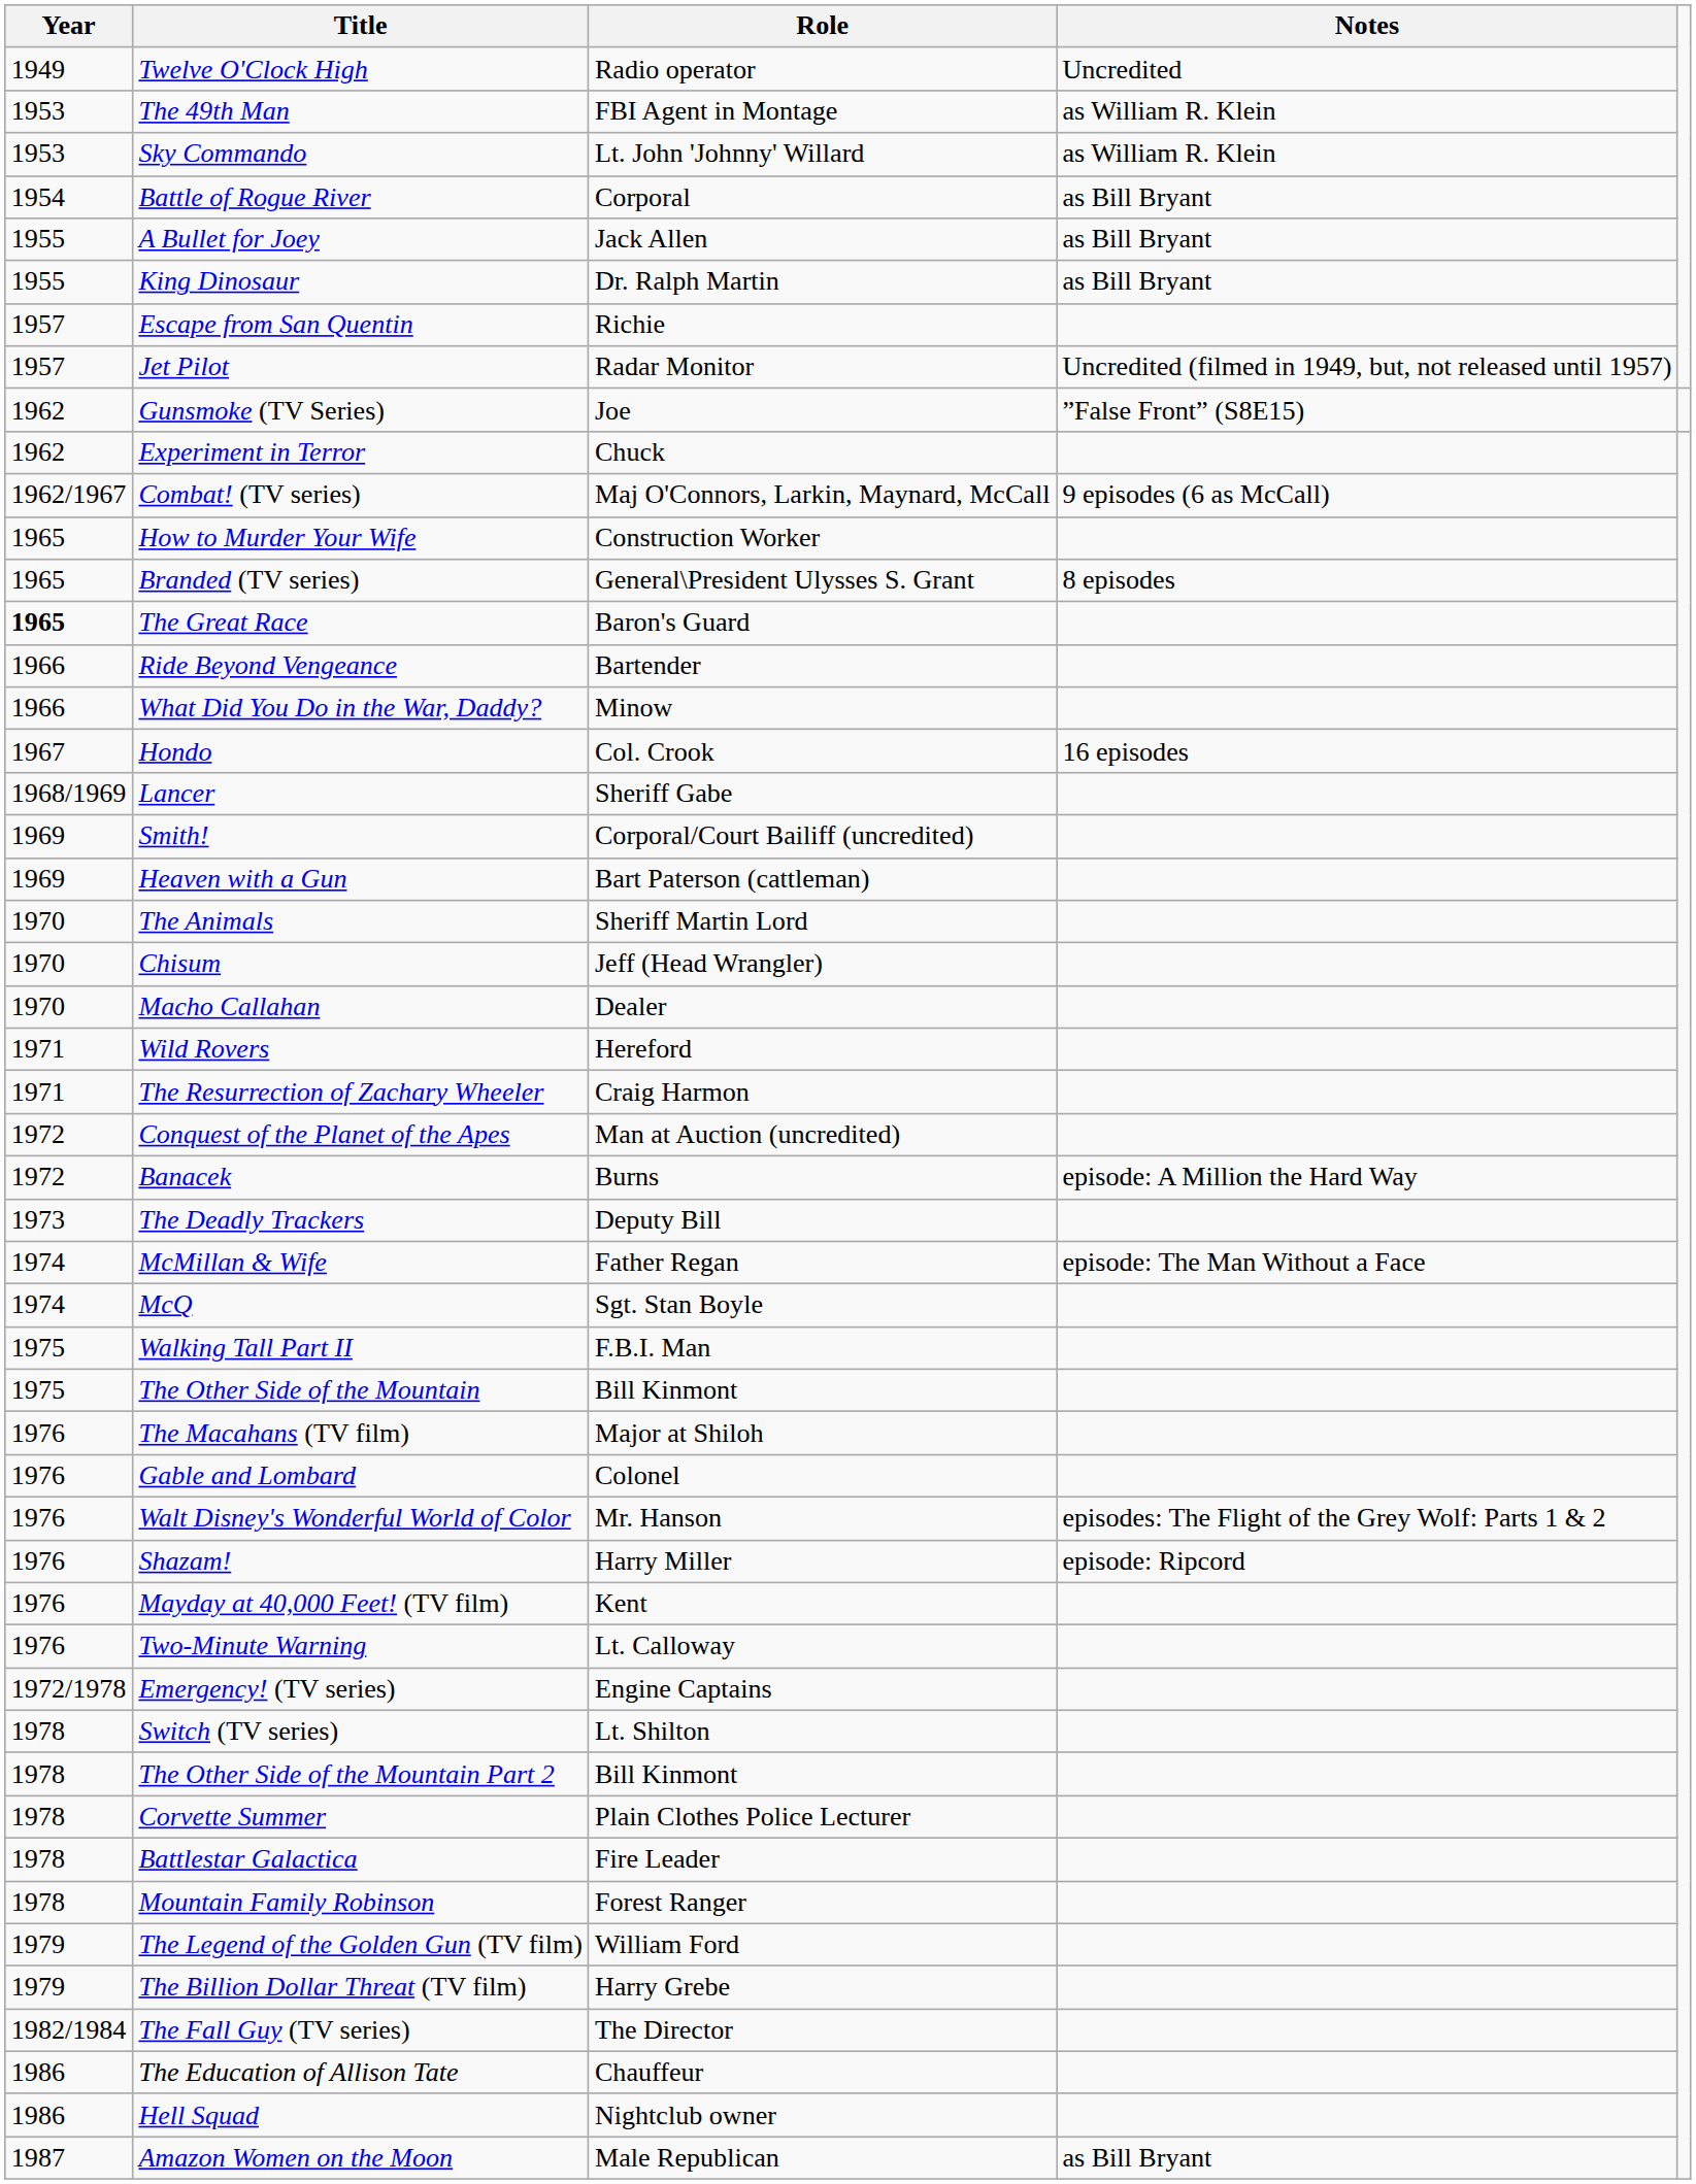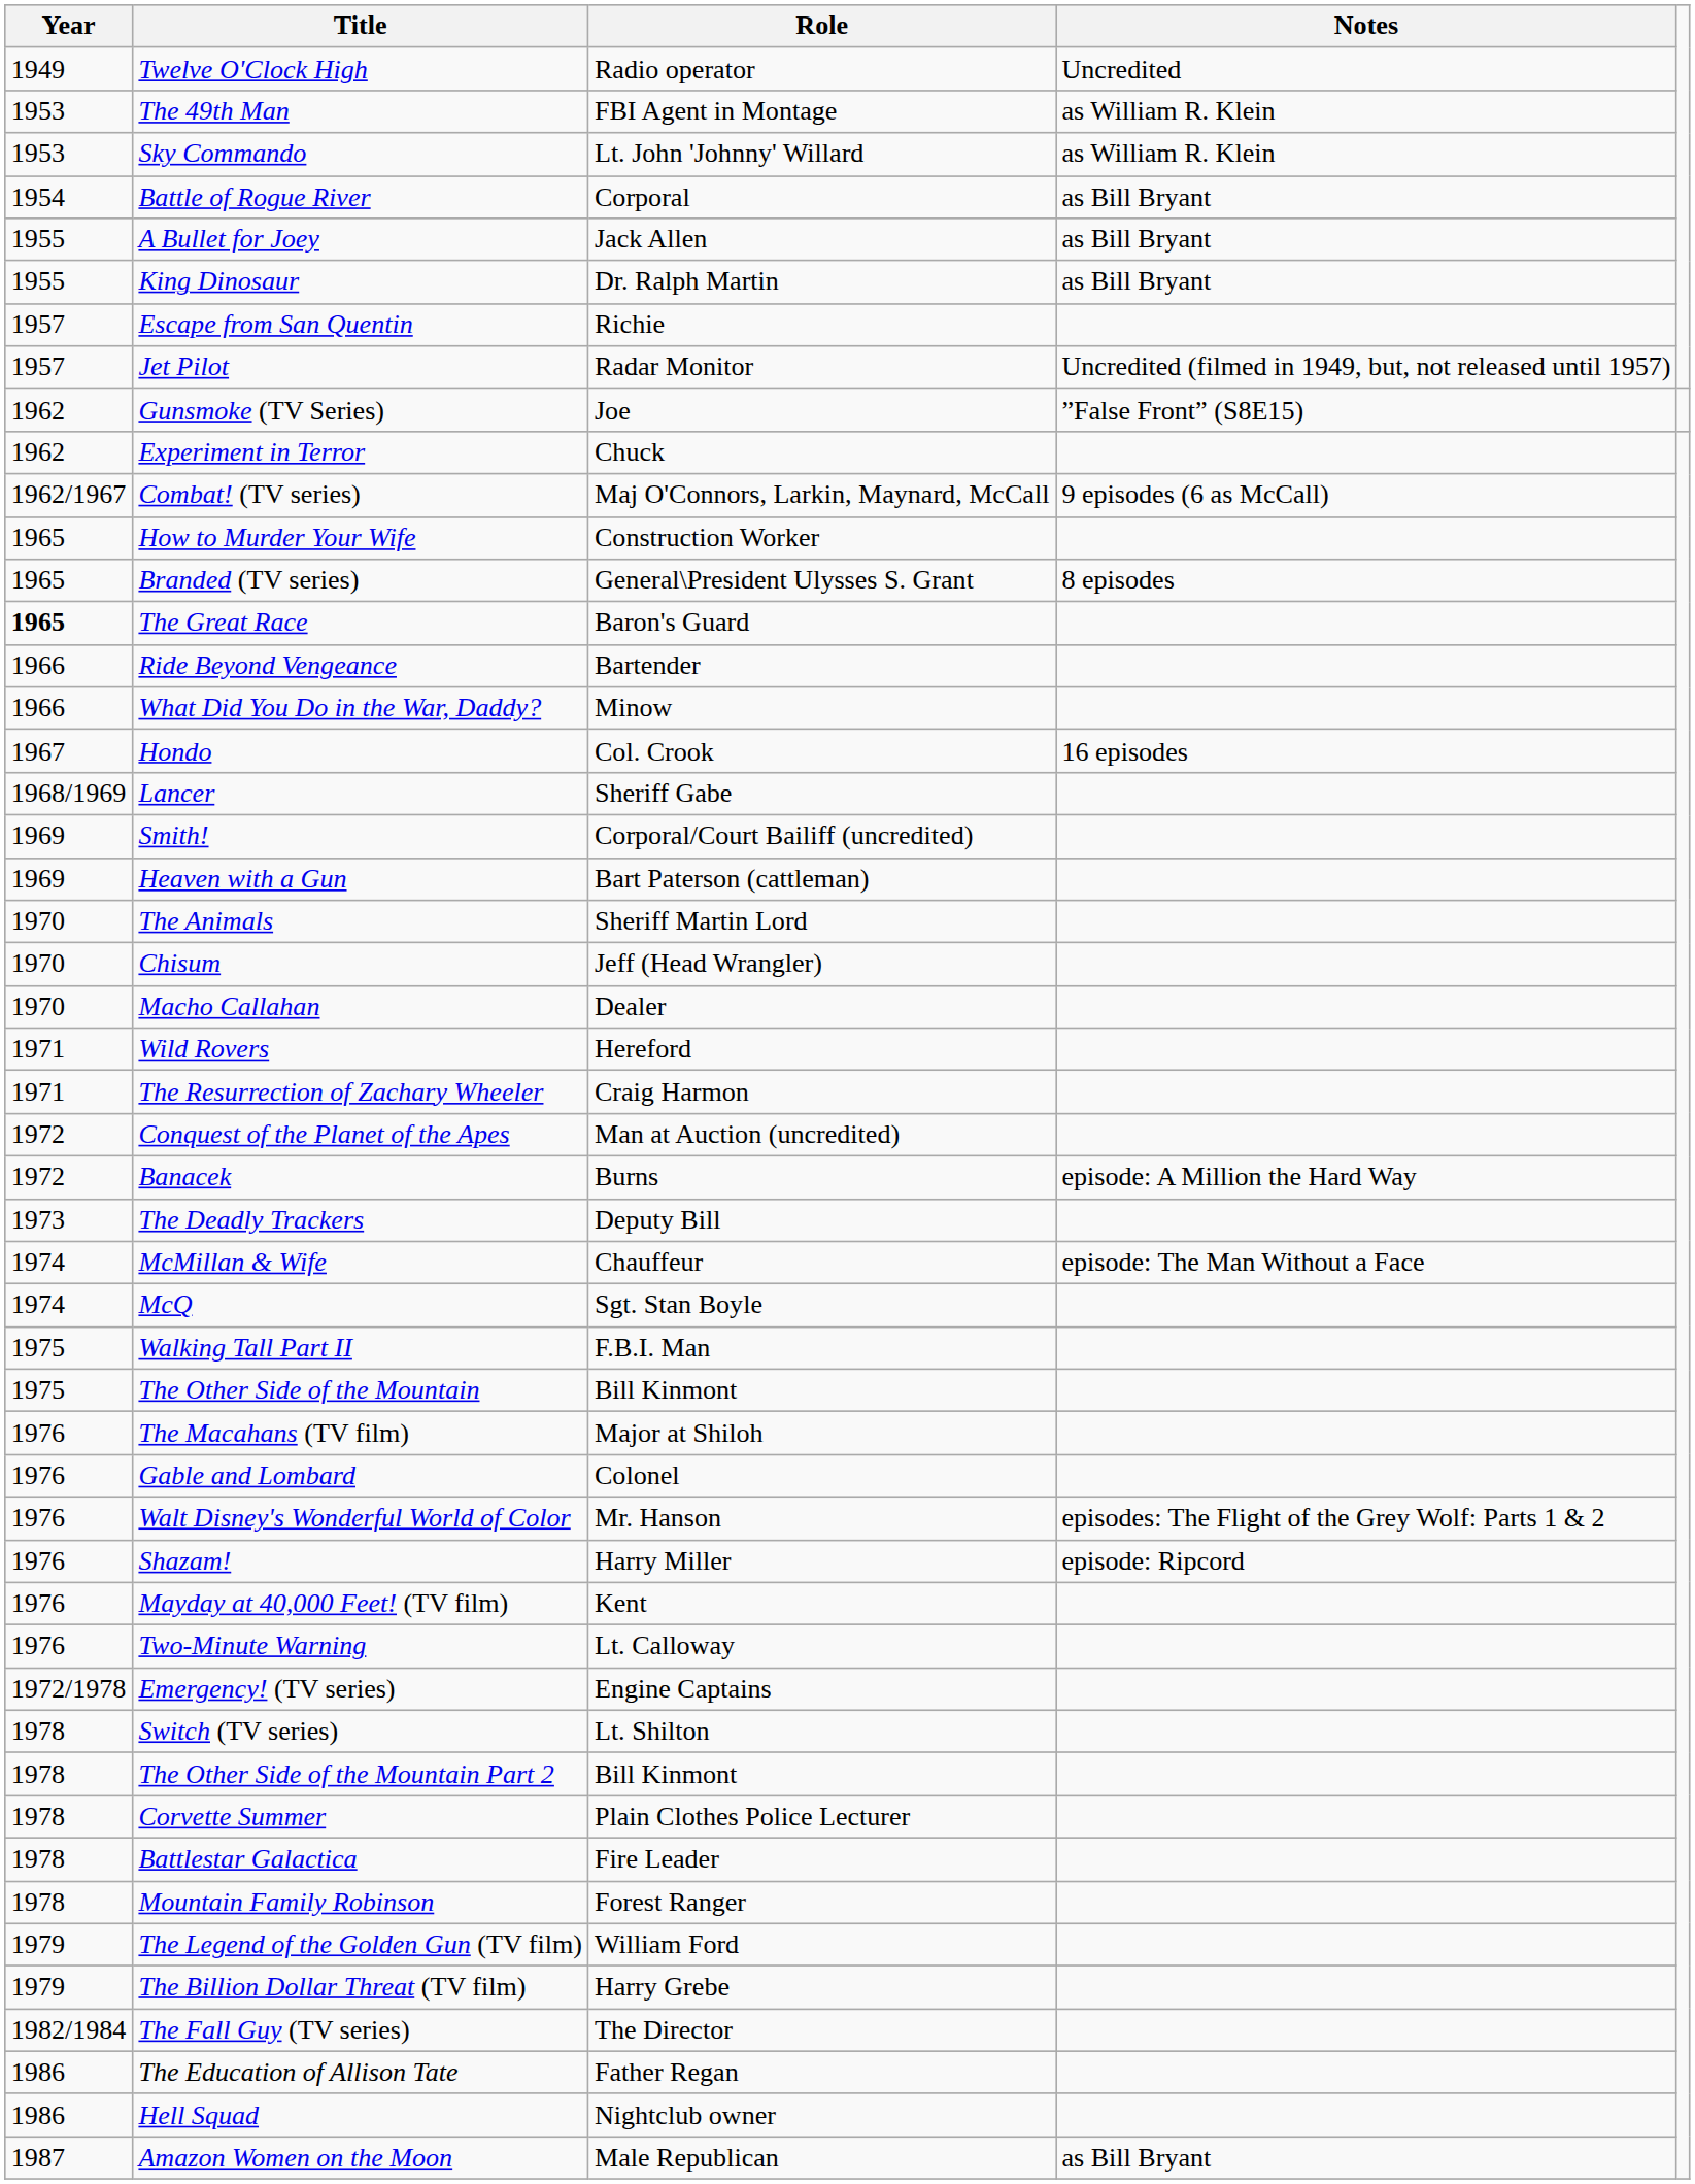 <table class="wikitable sortable">
 <tr>
 <th>Year</th>
 <th>Title</th>
 <th>Role</th>
 <th class="unsortable">Notes</th>
 </tr>
 <tr>
 <td>1949</td>
 <td><em><a href='#'>Twelve O'Clock High</a></em></td>
 <td>Radio operator</td>
 <td>Uncredited</td>
 </tr>
 <tr>
 <td>1953</td>
 <td><em><a href='#'>The 49th Man</a></em></td>
 <td>FBI Agent in Montage</td>
 <td>as William R. Klein</td>
 </tr>
 <tr>
 <td>1953</td>
 <td><em><a href='#'>Sky Commando</a></em></td>
 <td>Lt. John 'Johnny' Willard</td>
 <td>as William R. Klein</td>
 </tr>
 <tr>
 <td>1954</td>
 <td><em><a href='#'>Battle of Rogue River</a></em></td>
 <td>Corporal</td>
 <td>as Bill Bryant</td>
 </tr>
 <tr>
 <td>1955</td>
 <td><em><a href='#'>A Bullet for Joey</a></em></td>
 <td>Jack Allen</td>
 <td>as Bill Bryant</td>
 </tr>
 <tr>
 <td>1955</td>
 <td><em><a href='#'>King Dinosaur</a></em></td>
 <td>Dr. Ralph Martin</td>
 <td>as Bill Bryant</td>
 </tr>
 <tr>
 <td>1957</td>
 <td><em><a href='#'>Escape from San Quentin</a></em></td>
 <td>Richie</td>
 <td></td>
 </tr>
 <tr>
 <td>1957</td>
 <td><em><a href='#'>Jet Pilot</a></em></td>
 <td>Radar Monitor</td>
 <td>Uncredited (filmed in 1949, but, not released until 1957)</td>
 </tr>
 <tr>
 <td>1962</td>
 <td><em><a href='#'>Gunsmoke</a></em> (TV Series)</td>
 <td>Joe</td>
 <td>”False Front” (S8E15)</td>
 <td></td>
 </tr>
 <tr>
 <td>1962</td>
 <td><em><a href='#'>Experiment in Terror</a></em></td>
 <td>Chuck</td>
 <td></td>
 </tr>
 <tr>
 <td>1962/1967</td>
 <td><em><a href='#'>Combat!</a></em> (TV series)</td>
 <td>Maj O'Connors, Larkin, Maynard, McCall</td>
 <td>9 episodes (6 as McCall)</td>
 </tr>
 <tr>
 <td>1965</td>
 <td><em><a href='#'>How to Murder Your Wife</a></em></td>
 <td>Construction Worker</td>
 <td></td>
 </tr>
 <tr>
 <td>1965</td>
 <td><em><a href='#'>Branded</a></em> (TV series)</td>
 <td>General\President Ulysses S. Grant</td>
 <td>8 episodes</td>
 </tr>
 <tr>
 <td><strong>1965</strong></td>
 <td><em><a href='#'>The Great Race</a></em></td>
 <td>Baron's Guard</td>
 <td></td>
 </tr>
 <tr>
 <td>1966</td>
 <td><em><a href='#'>Ride Beyond Vengeance</a></em></td>
 <td>Bartender</td>
 <td></td>
 </tr>
 <tr>
 <td>1966</td>
 <td><em><a href='#'>What Did You Do in the War, Daddy?</a></em></td>
 <td>Minow</td>
 <td></td>
 </tr>
 <tr>
 <td>1967</td>
 <td><em><a href='#'>Hondo</a></em></td>
 <td>Col. Crook</td>
 <td>16 episodes</td>
 </tr>
 <tr>
 <td>1968/1969</td>
 <td><em><a href='#'>Lancer</a></em></td>
 <td>Sheriff Gabe</td>
 <td></td>
 </tr>
 <tr>
 <td>1969</td>
 <td><em><a href='#'>Smith!</a></em></td>
 <td>Corporal/Court Bailiff (uncredited)</td>
 <td></td>
 </tr>
 <tr>
 <td>1969</td>
 <td><em><a href='#'>Heaven with a Gun</a></em></td>
 <td>Bart Paterson (cattleman)</td>
 <td></td>
 </tr>
 <tr>
 <td>1970</td>
 <td><em><a href='#'>The Animals</a></em></td>
 <td>Sheriff Martin Lord</td>
 <td></td>
 </tr>
 <tr>
 <td>1970</td>
 <td><em><a href='#'>Chisum</a></em></td>
 <td>Jeff (Head Wrangler)</td>
 <td></td>
 </tr>
 <tr>
 <td>1970</td>
 <td><em><a href='#'>Macho Callahan</a></em></td>
 <td>Dealer</td>
 <td></td>
 </tr>
 <tr>
 <td>1971</td>
 <td><em><a href='#'>Wild Rovers</a></em></td>
 <td>Hereford</td>
 <td></td>
 </tr>
 <tr>
 <td>1971</td>
 <td><em><a href='#'>The Resurrection of Zachary Wheeler</a></em></td>
 <td>Craig Harmon</td>
 <td></td>
 </tr>
 <tr>
 <td>1972</td>
 <td><em><a href='#'>Conquest of the Planet of the Apes</a></em></td>
 <td>Man at Auction (uncredited)</td>
 <td></td>
 </tr>
 <tr>
 <td>1972</td>
 <td><em><a href='#'>Banacek</a></em></td>
 <td>Burns</td>
 <td>episode: A Million the Hard Way</td>
 </tr>
 <tr>
 <td>1973</td>
 <td><em><a href='#'>The Deadly Trackers</a></em></td>
 <td>Deputy Bill</td>
 <td></td>
 </tr>
 <tr>
 <td>1974</td>
 <td><em><a href='#'>McMillan & Wife</a></em></td>
-<td>Father Regan</td>
+<td>Chauffeur</td>
 <td>episode: The Man Without a Face</td>
 </tr>
 <tr>
 <td>1974</td>
 <td><em><a href='#'>McQ</a></em></td>
 <td>Sgt. Stan Boyle</td>
 <td></td>
 </tr>
 <tr>
 <td>1975</td>
 <td><em><a href='#'>Walking Tall Part II</a></em></td>
 <td>F.B.I. Man</td>
 <td></td>
 </tr>
 <tr>
 <td>1975</td>
 <td><em><a href='#'>The Other Side of the Mountain</a></em></td>
 <td>Bill Kinmont</td>
 <td></td>
 </tr>
 <tr>
 <td>1976</td>
 <td><em><a href='#'>The Macahans</a></em> (TV film)</td>
 <td>Major at Shiloh</td>
 <td></td>
 </tr>
 <tr>
 <td>1976</td>
 <td><em><a href='#'>Gable and Lombard</a></em></td>
 <td>Colonel</td>
 <td></td>
 </tr>
 <tr>
 <td>1976</td>
 <td><em><a href='#'>Walt Disney's Wonderful World of Color</a></em></td>
 <td>Mr. Hanson</td>
 <td>episodes: The Flight of the Grey Wolf: Parts 1 & 2</td>
 </tr>
 <tr>
 <td>1976</td>
 <td><em><a href='#'>Shazam!</a></em></td>
 <td>Harry Miller</td>
 <td>episode: Ripcord</td>
 </tr>
 <tr>
 <td>1976</td>
 <td><em><a href='#'>Mayday at 40,000 Feet!</a></em> (TV film)</td>
 <td>Kent</td>
 <td></td>
 </tr>
 <tr>
 <td>1976</td>
 <td><em><a href='#'>Two-Minute Warning</a></em></td>
 <td>Lt. Calloway</td>
 <td></td>
 </tr>
 <tr>
 <td>1972/1978</td>
 <td><em><a href='#'>Emergency!</a></em> (TV series)</td>
 <td>Engine Captains</td>
 <td></td>
 </tr>
 <tr>
 <td>1978</td>
 <td><em><a href='#'>Switch</a></em> (TV series)</td>
 <td>Lt. Shilton</td>
 <td></td>
 </tr>
 <tr>
 <td>1978</td>
 <td><em><a href='#'>The Other Side of the Mountain Part 2</a></em></td>
 <td>Bill Kinmont</td>
 <td></td>
 </tr>
 <tr>
 <td>1978</td>
 <td><em><a href='#'>Corvette Summer</a></em></td>
 <td>Plain Clothes Police Lecturer</td>
 <td></td>
 </tr>
 <tr>
 <td>1978</td>
 <td><em><a href='#'>Battlestar Galactica</a></em></td>
 <td>Fire Leader</td>
 <td></td>
 </tr>
 <tr>
 <td>1978</td>
 <td><em><a href='#'>Mountain Family Robinson</a></em></td>
 <td>Forest Ranger</td>
 <td></td>
 </tr>
 <tr>
 <td>1979</td>
 <td><em><a href='#'>The Legend of the Golden Gun</a></em> (TV film)</td>
 <td>William Ford</td>
 <td></td>
 </tr>
 <tr>
 <td>1979</td>
 <td><em><a href='#'>The Billion Dollar Threat</a></em> (TV film)</td>
 <td>Harry Grebe</td>
 <td></td>
 </tr>
 <tr>
 <td>1982/1984</td>
 <td><em><a href='#'>The Fall Guy</a></em> (TV series)</td>
 <td>The Director</td>
 <td></td>
 </tr>
 <tr>
 <td>1986</td>
 <td><em>The Education of Allison Tate</em></td>
-<td>Chauffeur</td>
+<td>Father Regan</td>
 <td></td>
 </tr>
 <tr>
 <td>1986</td>
 <td><em><a href='#'>Hell Squad</a></em></td>
 <td>Nightclub owner</td>
 <td></td>
 </tr>
 <tr>
 <td>1987</td>
 <td><em><a href='#'>Amazon Women on the Moon</a></em></td>
 <td>Male Republican</td>
 <td>as Bill Bryant</td>
 </tr>
 </table>
